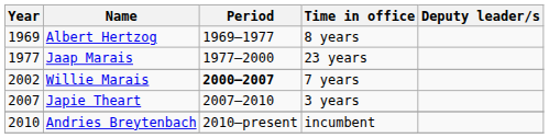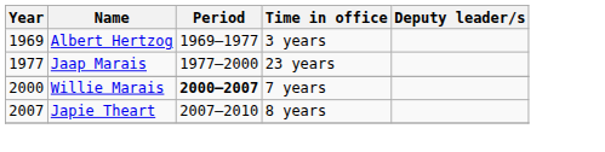 <table class="wikitable">
 <tr>
 <th>Year</th>
 <th>Name</th>
 <th>Period</th>
 <th>Time in office</th>
 <th>Deputy leader/s</th>
 </tr>
 <tr>
 <td>1969</td>
 <td><a href='#'>Albert Hertzog</a></td>
 <td>1969–1977</td>
-<td>8 years</td>
+<td>3 years</td>
 <td></td>
 </tr>
 <tr>
 <td>1977</td>
 <td><a href='#'>Jaap Marais</a></td>
 <td>1977–2000</td>
 <td>23 years</td>
 <td></td>
 </tr>
 <tr>
 </tr>
 <tr>
-<td>2002</td>
+<td>2000</td>
 <td><a href='#'>Willie Marais</a></td>
 <td><strong>2000–2007</strong></td>
 <td>7 years</td>
 <td></td>
 </tr>
 <tr>
 <td>2007</td>
 <td><a href='#'>Japie Theart</a></td>
 <td>2007–2010</td>
-<td>3 years</td>
+<td>8 years</td>
 <td></td>
 </tr>
 <tr>
 </tr>
 <tr>
-<td>2010</td>
-<td><a href='#'>Andries Breytenbach</a></td>
-<td>2010–present</td>
-<td>incumbent</td>
-<td></td>
-</tr>
-<tr>
 </tr>
 </table>
